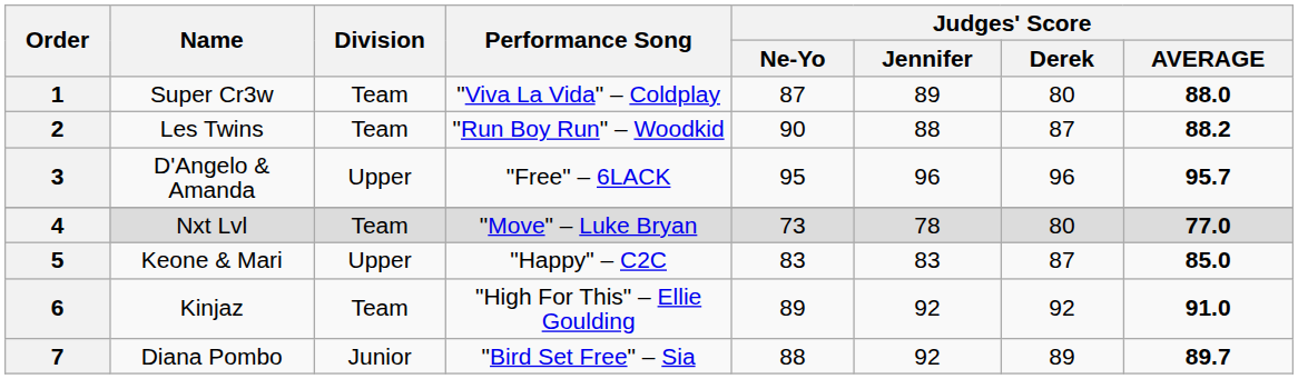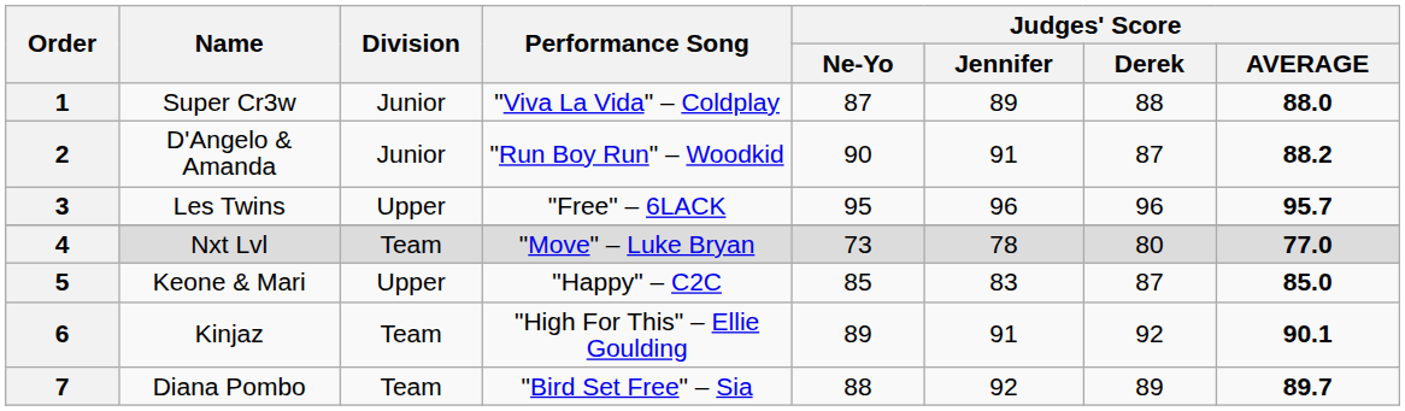 <table class="wikitable" style="text-align:center; line-height:17px; width:100%;">
 <tr>
 <th scope="col" rowspan="2" style="width:04%;">Order</th>
 <th scope="col" rowspan="2" style="width:10%;">Name</th>
 <th scope="col" rowspan="2" style="width:04%;">Division</th>
 <th scope="col" rowspan="2" style="width:14%;">Performance Song</th>
 <th scope="col" colspan="4" style="width:24%;">Judges' Score</th>
 </tr>
 <tr>
 <th style="width:06%;">Ne-Yo</th>
 <th style="width:06%;">Jennifer</th>
 <th style="width:06%;">Derek</th>
 <th style="width:06%;">AVERAGE</th>
 </tr>
 <tr>
 <th>1</th>
 <td>Super Cr3w</td>
-<td>Team</td>
+<td>Junior</td>
 <td>"<a href='#'>Viva La Vida</a>" – <a href='#'>Coldplay</a></td>
 <td>87</td>
 <td>89</td>
-<td>80</td>
+<td>88</td>
 <td><strong>88.0</strong></td>
 </tr>
 <tr>
 <th>2</th>
-<td>Les Twins</td>
-<td>Team</td>
+<td>D'Angelo & Amanda</td>
+<td>Junior</td>
 <td>"<a href='#'>Run Boy Run</a>" – <a href='#'>Woodkid</a></td>
 <td>90</td>
-<td>88</td>
+<td>91</td>
 <td>87</td>
 <td><strong>88.2</strong></td>
 </tr>
 <tr>
 <th>3</th>
-<td>D'Angelo & Amanda</td>
+<td>Les Twins</td>
 <td>Upper</td>
 <td>"Free" – <a href='#'>6LACK</a></td>
 <td>95</td>
 <td>96</td>
 <td>96</td>
 <td><strong>95.7</strong></td>
 </tr>
 <tr>
 </tr>
 <tr style="background:#DCDCDC;">
 <th>4</th>
 <td>Nxt Lvl</td>
 <td>Team</td>
 <td>"<a href='#'>Move</a>" – <a href='#'>Luke Bryan</a></td>
 <td>73</td>
 <td>78</td>
 <td>80</td>
 <td><strong>77.0</strong></td>
 </tr>
 <tr>
 <th>5</th>
 <td>Keone & Mari</td>
 <td>Upper</td>
 <td>"Happy" – <a href='#'>C2C</a></td>
-<td>83</td>
+<td>85</td>
 <td>83</td>
 <td>87</td>
 <td><strong>85.0</strong></td>
 </tr>
 <tr>
 <th>6</th>
 <td>Kinjaz</td>
 <td>Team</td>
 <td>"High For This" – <a href='#'>Ellie Goulding</a></td>
 <td>89</td>
+<td>91</td>
 <td>92</td>
-<td>92</td>
-<td><strong>91.0</strong></td>
+<td><strong>90.1</strong></td>
 </tr>
 <tr>
 <th>7</th>
 <td>Diana Pombo</td>
-<td>Junior</td>
+<td>Team</td>
 <td>"<a href='#'>Bird Set Free</a>" – <a href='#'>Sia</a></td>
 <td>88</td>
 <td>92</td>
 <td>89</td>
 <td><strong>89.7</strong></td>
 </tr>
 </table>
